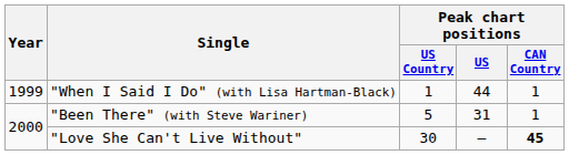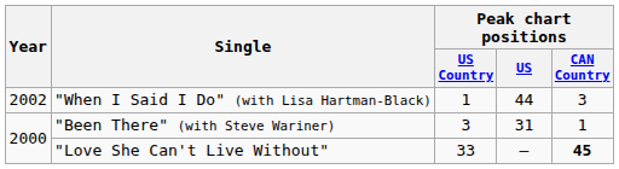 <table class="wikitable" style="text-align:center;">
 <tr>
 <th rowspan="2">Year</th>
 <th rowspan="2">Single</th>
 <th colspan="3">Peak chart positions</th>
 </tr>
 <tr style="font-size:smaller;">
 <th width="40"><a href='#'>US Country</a></th>
 <th width="40"><a href='#'>US</a></th>
 <th width="40"><a href='#'>CAN Country</a></th>
 </tr>
 <tr>
-<td>1999</td>
+<td>2002</td>
 <td align="left">"When I Said I Do" <small>(with Lisa Hartman-Black)</small></td>
 <td>1</td>
 <td>44</td>
-<td>1</td>
+<td>3</td>
 </tr>
 <tr>
 <td rowspan="2">2000</td>
 <td align="left">"Been There" <small>(with Steve Wariner)</small></td>
-<td>5</td>
+<td>3</td>
 <td>31</td>
 <td>1</td>
 </tr>
 <tr>
 <td align="left">"Love She Can't Live Without"</td>
-<td>30</td>
+<td>33</td>
 <td>—</td>
 <td><strong>45</strong></td>
 </tr>
 </table>
